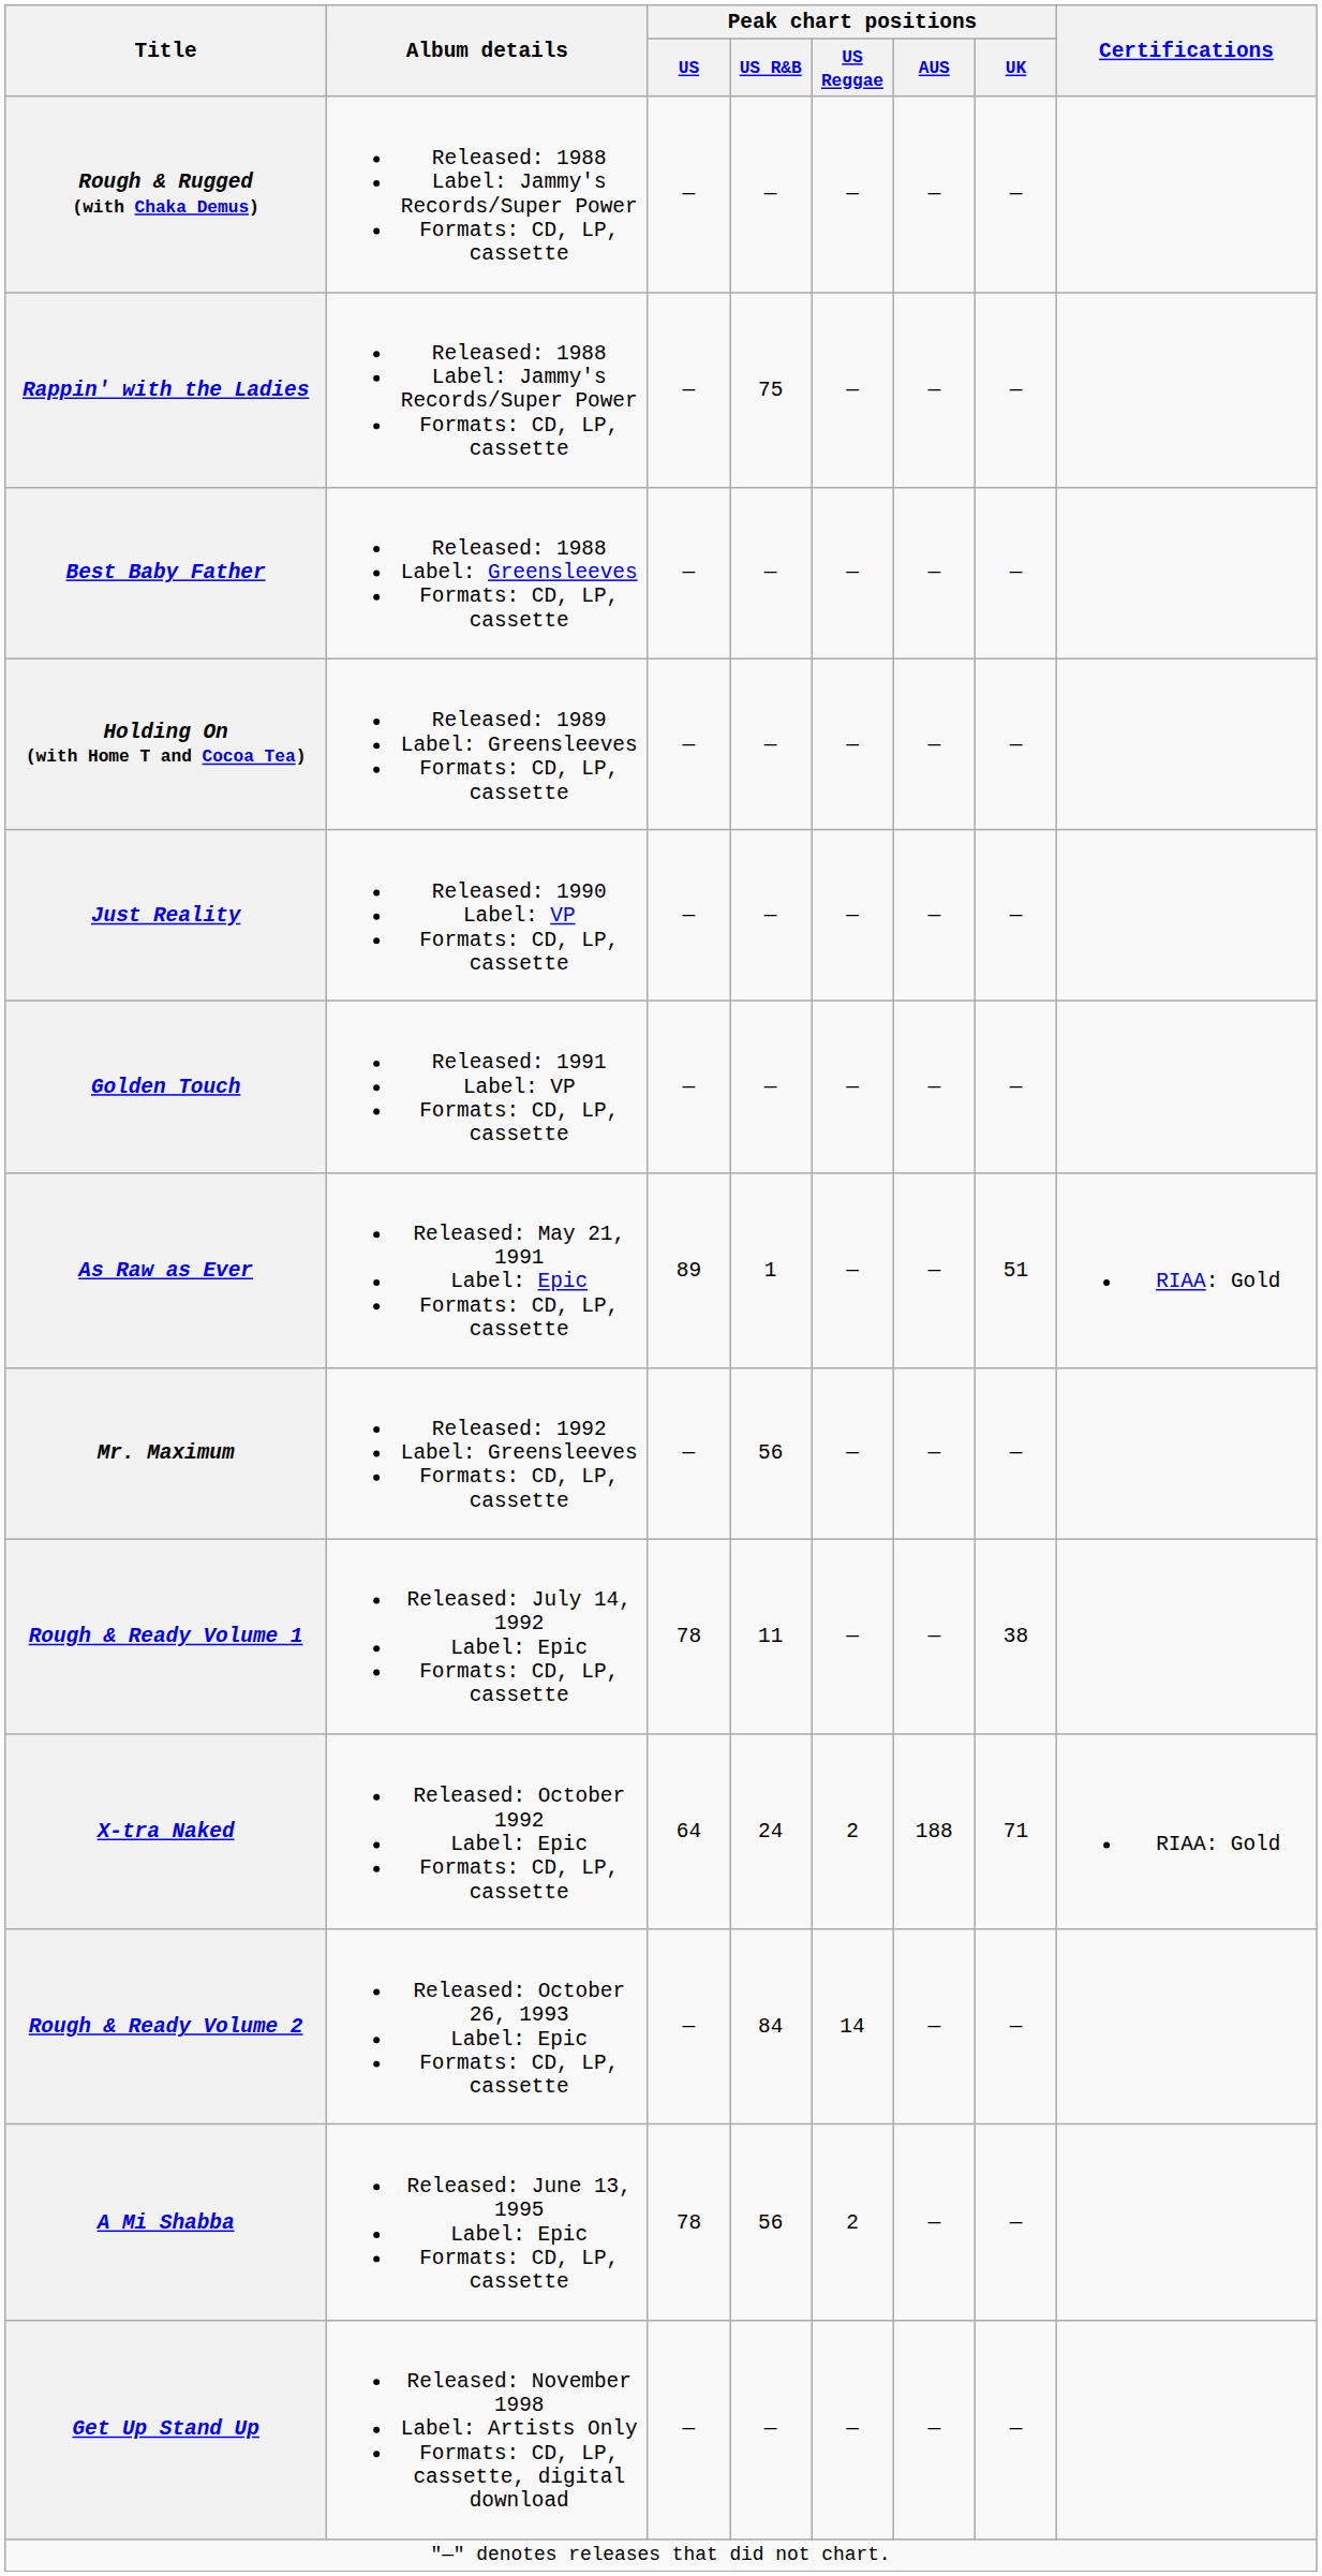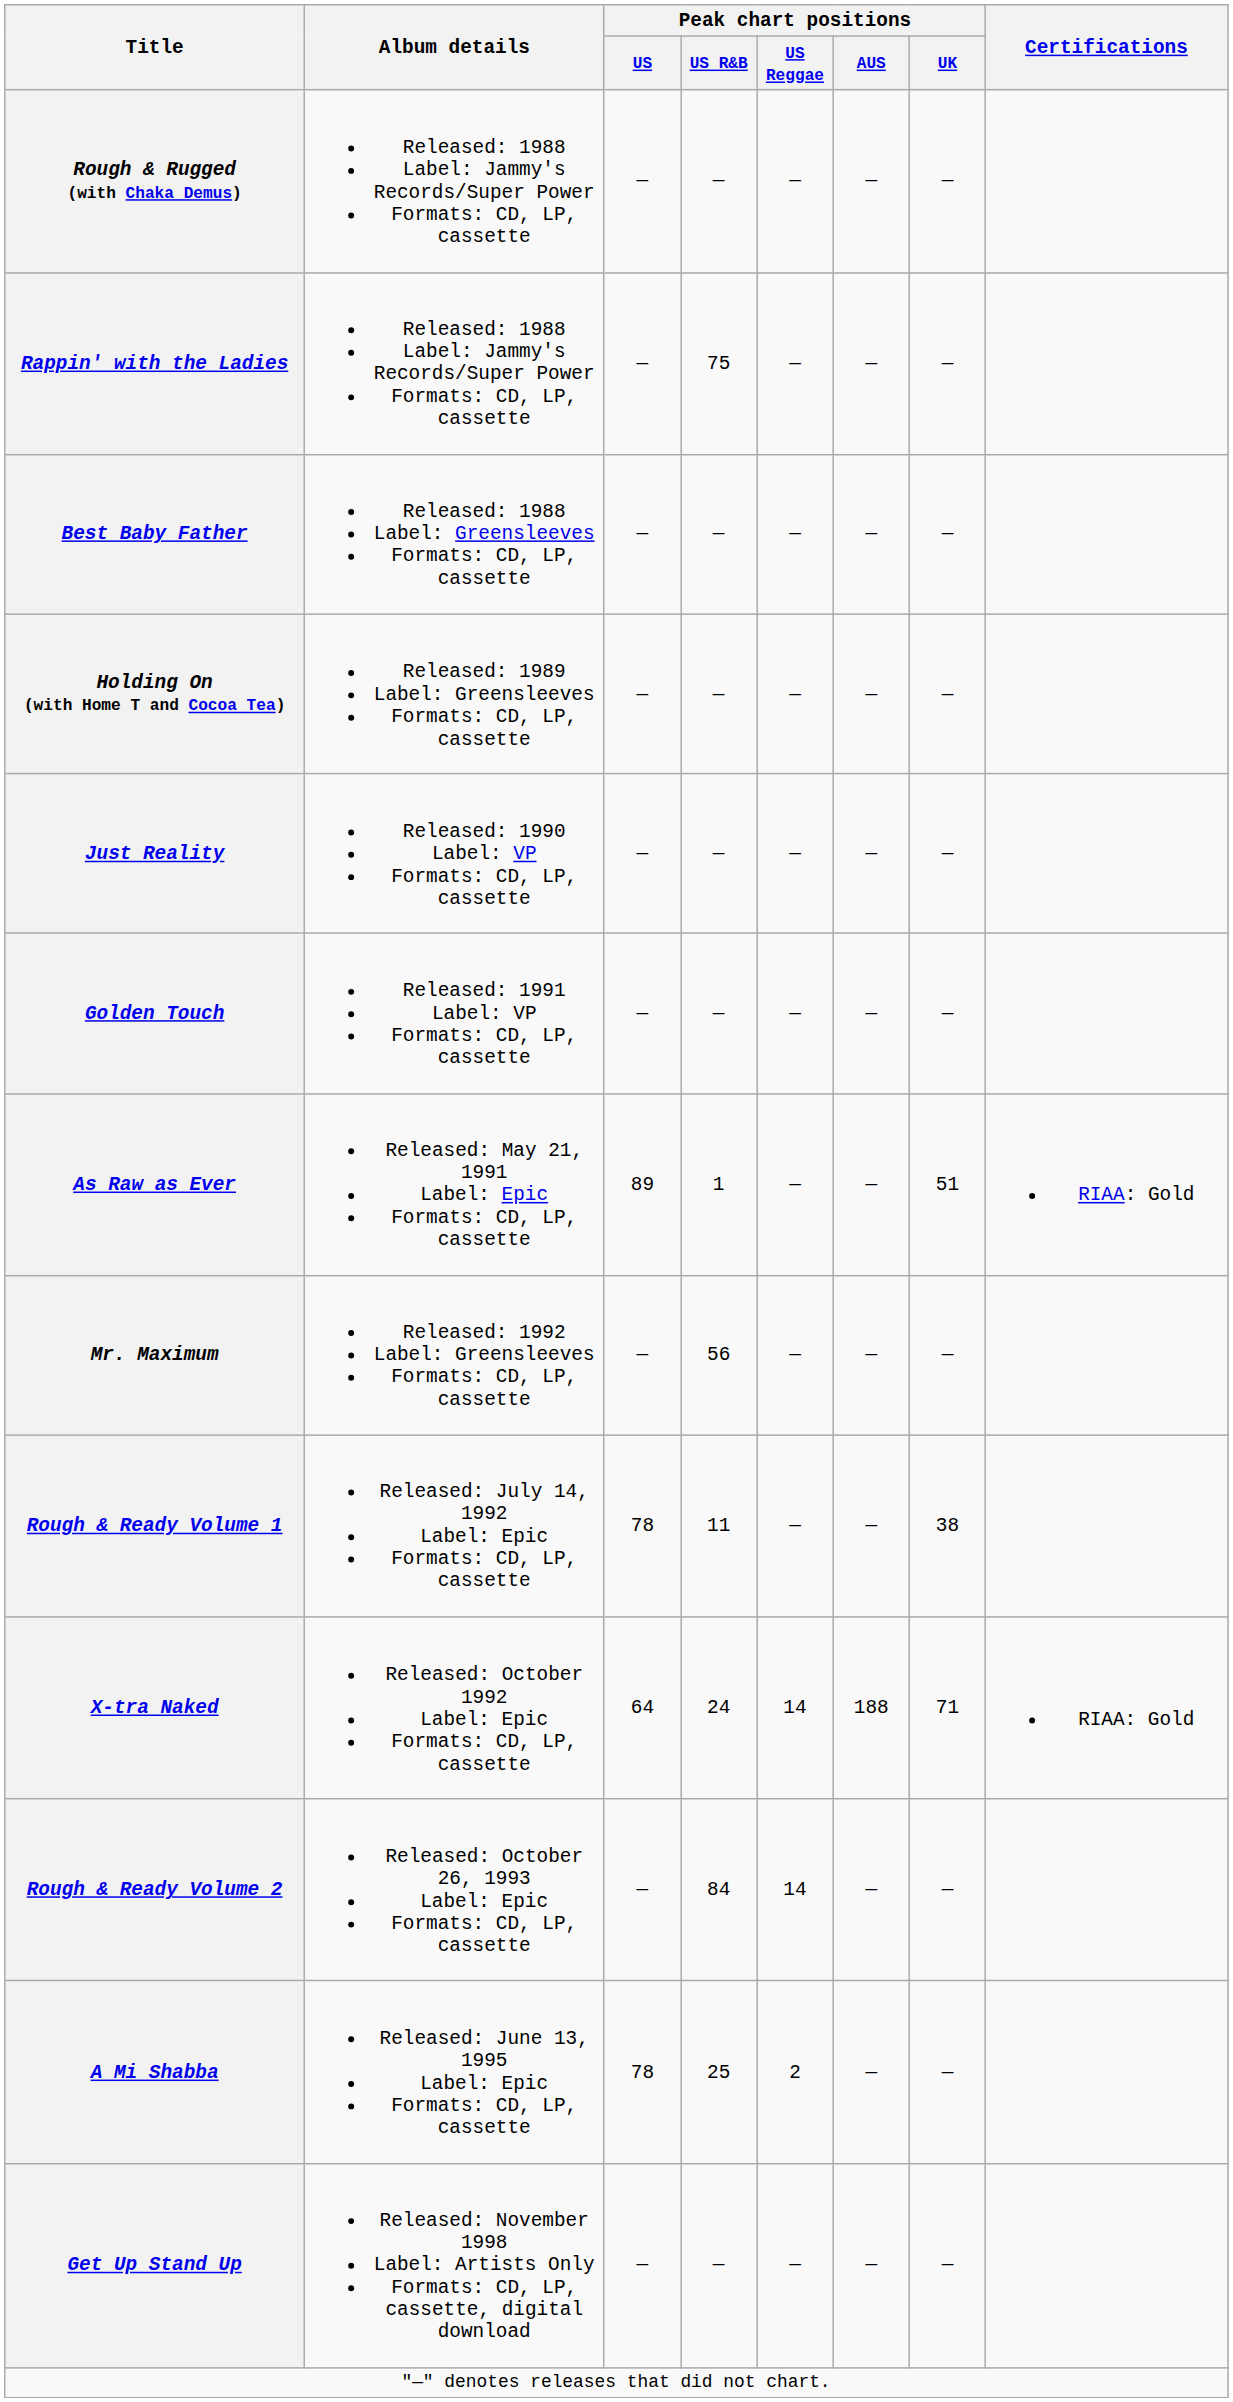 <table class="wikitable" style="text-align:center;">
 <tr>
 <th scope="col" rowspan="2" style="width:15em;">Title</th>
 <th scope="col" rowspan="2" style="width:15em;">Album details</th>
 <th scope="col" colspan="5">Peak chart positions</th>
 <th scope="col" rowspan="2" style="width:12em;"><a href='#'>Certifications</a></th>
 </tr>
 <tr>
 <th width="45"><small><a href='#'>US</a></small><br></th>
 <th width="45"><small><a href='#'>US R&B</a></small><br></th>
 <th width="45"><small><a href='#'>US Reggae</a></small><br></th>
 <th width="45"><small><a href='#'>AUS</a></small><br></th>
 <th width="45"><small><a href='#'>UK</a></small><br></th>
 </tr>
 <tr>
 <th scope="row"><em>Rough & Rugged</em><br><small>(with <a href='#'>Chaka Demus</a>)</small></th>
 <td><br><ul><li>Released: 1988</li><li>Label: Jammy's Records/Super Power</li><li>Formats: CD, LP, cassette</li></ul></td>
 <td>—</td>
 <td>—</td>
 <td>—</td>
 <td>—</td>
 <td>—</td>
 <td></td>
 </tr>
 <tr>
 <th scope="row"><em><a href='#'>Rappin' with the Ladies</a></em></th>
 <td><br><ul><li>Released: 1988</li><li>Label: Jammy's Records/Super Power</li><li>Formats: CD, LP, cassette</li></ul></td>
 <td>—</td>
 <td>75</td>
 <td>—</td>
 <td>—</td>
 <td>—</td>
 <td></td>
 </tr>
 <tr>
 <th scope="row"><em><a href='#'>Best Baby Father</a></em></th>
 <td><br><ul><li>Released: 1988</li><li>Label: <a href='#'>Greensleeves</a></li><li>Formats: CD, LP, cassette</li></ul></td>
 <td>—</td>
 <td>—</td>
 <td>—</td>
 <td>—</td>
 <td>—</td>
 <td></td>
 </tr>
 <tr>
 <th scope="row"><em>Holding On</em><br><small>(with Home T and <a href='#'>Cocoa Tea</a>)</small></th>
 <td><br><ul><li>Released: 1989</li><li>Label: Greensleeves</li><li>Formats: CD, LP, cassette</li></ul></td>
 <td>—</td>
 <td>—</td>
 <td>—</td>
 <td>—</td>
 <td>—</td>
 <td></td>
 </tr>
 <tr>
 <th scope="row"><em><a href='#'>Just Reality</a></em></th>
 <td><br><ul><li>Released: 1990</li><li>Label: <a href='#'>VP</a></li><li>Formats: CD, LP, cassette</li></ul></td>
 <td>—</td>
 <td>—</td>
 <td>—</td>
 <td>—</td>
 <td>—</td>
 <td></td>
 </tr>
 <tr>
 <th scope="row"><em><a href='#'>Golden Touch</a></em></th>
 <td><br><ul><li>Released: 1991</li><li>Label: VP</li><li>Formats: CD, LP, cassette</li></ul></td>
 <td>—</td>
 <td>—</td>
 <td>—</td>
 <td>—</td>
 <td>—</td>
 <td></td>
 </tr>
 <tr>
 <th scope="row"><em><a href='#'>As Raw as Ever</a></em></th>
 <td><br><ul><li>Released: May 21, 1991</li><li>Label: <a href='#'>Epic</a></li><li>Formats: CD, LP, cassette</li></ul></td>
 <td>89</td>
 <td>1</td>
 <td>—</td>
 <td>—</td>
 <td>51</td>
 <td><br><ul><li><a href='#'>RIAA</a>: Gold</li></ul></td>
 </tr>
 <tr>
 <th scope="row"><em>Mr. Maximum</em></th>
 <td><br><ul><li>Released: 1992</li><li>Label: Greensleeves</li><li>Formats: CD, LP, cassette</li></ul></td>
 <td>—</td>
 <td>56</td>
 <td>—</td>
 <td>—</td>
 <td>—</td>
 <td></td>
 </tr>
 <tr>
 <th scope="row"><em><a href='#'>Rough & Ready Volume 1</a></em></th>
 <td><br><ul><li>Released: July 14, 1992</li><li>Label: Epic</li><li>Formats: CD, LP, cassette</li></ul></td>
 <td>78</td>
 <td>11</td>
 <td>—</td>
 <td>—</td>
 <td>38</td>
 <td></td>
 </tr>
 <tr>
 <th scope="row"><em><a href='#'>X-tra Naked</a></em></th>
 <td><br><ul><li>Released: October 1992</li><li>Label: Epic</li><li>Formats: CD, LP, cassette</li></ul></td>
 <td>64</td>
 <td>24</td>
-<td>2</td>
+<td>14</td>
 <td>188</td>
 <td>71</td>
 <td><br><ul><li>RIAA: Gold</li></ul></td>
 </tr>
 <tr>
 <th scope="row"><em><a href='#'>Rough & Ready Volume 2</a></em></th>
 <td><br><ul><li>Released: October 26, 1993</li><li>Label: Epic</li><li>Formats: CD, LP, cassette</li></ul></td>
 <td>—</td>
 <td>84</td>
 <td>14</td>
 <td>—</td>
 <td>—</td>
 <td></td>
 </tr>
 <tr>
 <th scope="row"><em><a href='#'>A Mi Shabba</a></em></th>
 <td><br><ul><li>Released: June 13, 1995</li><li>Label: Epic</li><li>Formats: CD, LP, cassette</li></ul></td>
 <td>78</td>
-<td>56</td>
+<td>25</td>
 <td>2</td>
 <td>—</td>
 <td>—</td>
 <td></td>
 </tr>
 <tr>
 <th scope="row"><em><a href='#'>Get Up Stand Up</a></em></th>
 <td><br><ul><li>Released: November 1998</li><li>Label: Artists Only</li><li>Formats: CD, LP, cassette, digital download</li></ul></td>
 <td>—</td>
 <td>—</td>
 <td>—</td>
 <td>—</td>
 <td>—</td>
 <td></td>
 </tr>
 <tr>
 <td colspan="8" style="text-align:center; font-size:9pt;">"—" denotes releases that did not chart.</td>
 </tr>
 </table>
